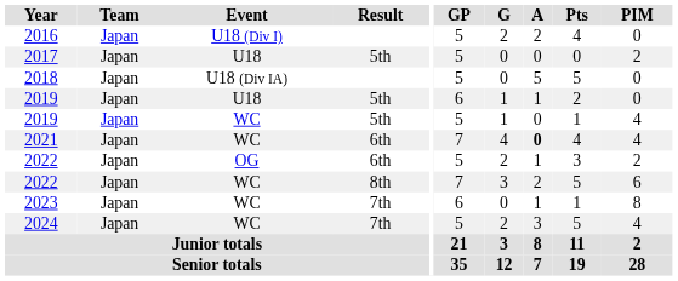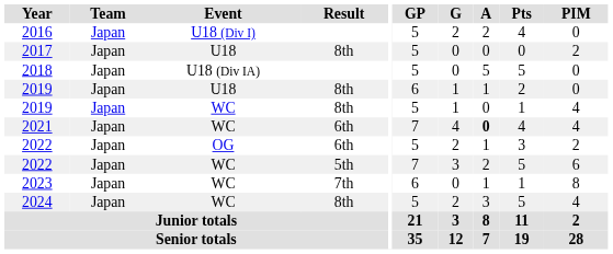 <table border="0" cellpadding="1" cellspacing="0" ID="Table3" style="text-align:center; width:40em;">
 <tr bgcolor="#e0e0e0">
 <th>Year</th>
 <th>Team</th>
 <th>Event</th>
 <th>Result</th>
 <th rowspan="104" bgcolor="#ffffff"></th>
 <th>GP</th>
 <th>G</th>
 <th>A</th>
 <th>Pts</th>
 <th>PIM</th>
 </tr>
 <tr>
 <td><a href='#'>2016</a></td>
 <td><a href='#'>Japan</a></td>
 <td><a href='#'>U18 <small>(Div I)</small></a></td>
 <td></td>
 <td>5</td>
 <td>2</td>
 <td>2</td>
 <td>4</td>
 <td>0</td>
 </tr>
 <tr bgcolor="f0f0f0">
 <td><a href='#'>2017</a></td>
 <td>Japan</td>
 <td>U18</td>
-<td>5th</td>
+<td>8th</td>
 <td>5</td>
 <td>0</td>
 <td>0</td>
 <td>0</td>
 <td>2</td>
 </tr>
 <tr>
 <td><a href='#'>2018</a></td>
 <td>Japan</td>
 <td>U18 <small>(Div IA)</small></td>
 <td></td>
 <td>5</td>
 <td>0</td>
 <td>5</td>
 <td>5</td>
 <td>0</td>
 </tr>
 <tr bgcolor="f0f0f0">
 <td><a href='#'>2019</a></td>
 <td>Japan</td>
 <td>U18</td>
-<td>5th</td>
+<td>8th</td>
 <td>6</td>
 <td>1</td>
 <td>1</td>
 <td>2</td>
 <td>0</td>
 </tr>
 <tr>
 <td><a href='#'>2019</a></td>
 <td><a href='#'>Japan</a></td>
 <td><a href='#'>WC</a></td>
-<td>5th</td>
+<td>8th</td>
 <td>5</td>
 <td>1</td>
 <td>0</td>
 <td>1</td>
 <td>4</td>
 </tr>
 <tr bgcolor="f0f0f0">
 <td><a href='#'>2021</a></td>
 <td>Japan</td>
 <td>WC</td>
 <td>6th</td>
 <td>7</td>
 <td>4</td>
 <td><strong>0</strong></td>
 <td>4</td>
 <td>4</td>
 </tr>
 <tr>
 <td><a href='#'>2022</a></td>
 <td>Japan</td>
 <td><a href='#'>OG</a></td>
 <td>6th</td>
 <td>5</td>
 <td>2</td>
 <td>1</td>
 <td>3</td>
 <td>2</td>
 </tr>
 <tr bgcolor="f0f0f0">
 <td><a href='#'>2022</a></td>
 <td>Japan</td>
 <td>WC</td>
-<td>8th</td>
+<td>5th</td>
 <td>7</td>
 <td>3</td>
 <td>2</td>
 <td>5</td>
 <td>6</td>
 </tr>
 <tr>
 <td><a href='#'>2023</a></td>
 <td>Japan</td>
 <td>WC</td>
 <td>7th</td>
 <td>6</td>
 <td>0</td>
 <td>1</td>
 <td>1</td>
 <td>8</td>
 </tr>
 <tr bgcolor="f0f0f0">
 <td><a href='#'>2024</a></td>
 <td>Japan</td>
 <td>WC</td>
-<td>7th</td>
+<td>8th</td>
 <td>5</td>
 <td>2</td>
 <td>3</td>
 <td>5</td>
 <td>4</td>
 </tr>
 <tr bgcolor="#e0e0e0">
 <th colspan="4">Junior totals</th>
 <th>21</th>
 <th>3</th>
 <th>8</th>
 <th>11</th>
 <th>2</th>
 </tr>
 <tr bgcolor="#e0e0e0">
 <th colspan="4">Senior totals</th>
 <th>35</th>
 <th>12</th>
 <th>7</th>
 <th>19</th>
 <th>28</th>
 </tr>
 </table>
